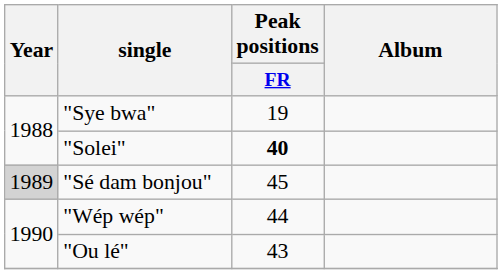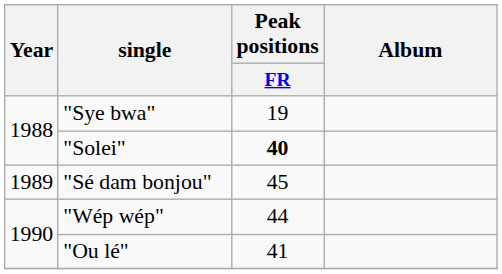 <table class="wikitable">
 <tr>
 <th align="center" rowspan="2" width="10">Year</th>
 <th align="center" rowspan="2" width="120">single</th>
 <th align="center" colspan="1" width="20">Peak positions</th>
 <th align="center" rowspan="2" width="120">Album</th>
 </tr>
 <tr>
 <th scope="col" style="width:3em;font-size:90%;"><a href='#'>FR</a><br></th>
 </tr>
 <tr>
 <td style="text-align:center;" rowspan=2>1988</td>
 <td>"Sye bwa"</td>
 <td style="text-align:center;">19</td>
 <td style="text-align:center;"></td>
 </tr>
 <tr>
 <td>"Solei"</td>
 <td style="text-align:center;"><strong>40</strong></td>
 <td style="text-align:center;"></td>
 </tr>
 <tr>
-<td style="background: lightgrey; text-align:center;" rowspan=1>1989</td>
+<td style="text-align:center;" rowspan=1>1989</td>
 <td>"Sé dam bonjou"</td>
 <td style="text-align:center;">45</td>
 <td style="text-align:center;"></td>
 </tr>
 <tr>
 <td style="text-align:center;" rowspan=2>1990</td>
 <td>"Wép wép"</td>
 <td style="text-align:center;">44</td>
 <td style="text-align:center;"></td>
 </tr>
 <tr>
 <td>"Ou lé"</td>
-<td style="text-align:center;">43</td>
+<td style="text-align:center;">41</td>
 <td style="text-align:center;"></td>
 </tr>
 <tr>
 </tr>
 </table>
